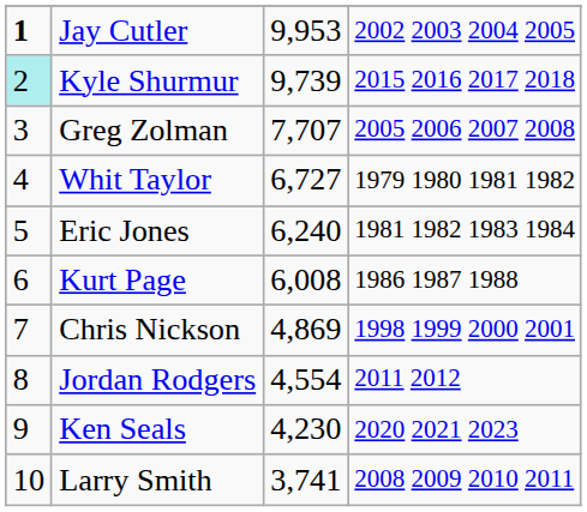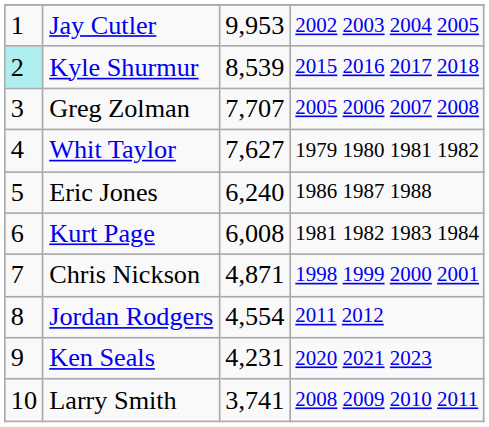 <table class="wikitable">
 <tr>
 </tr>
 <tr>
-<td><strong>1</strong></td>
+<td>1</td>
 <td><a href='#'>Jay Cutler</a></td>
 <td><abbr>9,953</abbr></td>
 <td style="font-size:80%;"><a href='#'>2002</a> <a href='#'>2003</a> <a href='#'>2004</a> <a href='#'>2005</a></td>
 </tr>
 <tr>
 <td style="background: paleturquoise;">2</td>
 <td><a href='#'>Kyle Shurmur</a></td>
-<td><abbr> 9,739</abbr></td>
+<td><abbr> 8,539</abbr></td>
 <td style="font-size:80%;"><a href='#'>2015</a> <a href='#'>2016</a> <a href='#'>2017</a> <a href='#'>2018</a></td>
 </tr>
 <tr>
 <td>3</td>
 <td>Greg Zolman</td>
 <td><abbr>7,707</abbr></td>
 <td style="font-size:80%;"><a href='#'>2005</a> <a href='#'>2006</a> <a href='#'>2007</a> <a href='#'>2008</a></td>
 </tr>
 <tr>
 <td>4</td>
 <td><a href='#'>Whit Taylor</a></td>
-<td><abbr>6,727</abbr></td>
+<td><abbr>7,627</abbr></td>
 <td style="font-size:80%;">1979 1980 1981 1982</td>
 </tr>
 <tr>
 <td>5</td>
 <td>Eric Jones</td>
 <td><abbr>6,240</abbr></td>
-<td style="font-size:80%;">1981 1982 1983 1984</td>
+<td style="font-size:80%;">1986 1987 1988</td>
 </tr>
 <tr>
 <td>6</td>
 <td><a href='#'>Kurt Page</a></td>
 <td><abbr>6,008</abbr></td>
-<td style="font-size:80%;">1986 1987 1988</td>
+<td style="font-size:80%;">1981 1982 1983 1984</td>
 </tr>
 <tr>
 <td>7</td>
 <td>Chris Nickson</td>
-<td><abbr>4,869</abbr></td>
+<td><abbr>4,871</abbr></td>
 <td style="font-size:80%;"><a href='#'>1998</a> <a href='#'>1999</a> <a href='#'>2000</a> <a href='#'>2001</a></td>
 </tr>
 <tr>
 <td>8</td>
 <td><a href='#'>Jordan Rodgers</a></td>
 <td><abbr>4,554</abbr></td>
 <td style="font-size:80%;"><a href='#'>2011</a> <a href='#'>2012</a></td>
 </tr>
 <tr>
 <td>9</td>
 <td><a href='#'>Ken Seals</a></td>
-<td><abbr>4,230</abbr></td>
+<td><abbr>4,231</abbr></td>
 <td style="font-size:80%;"><a href='#'>2020</a> <a href='#'>2021</a> <a href='#'>2023</a></td>
 </tr>
 <tr>
 <td>10</td>
 <td>Larry Smith</td>
 <td><abbr>3,741</abbr></td>
 <td style="font-size:80%;"><a href='#'>2008</a> <a href='#'>2009</a> <a href='#'>2010</a> <a href='#'>2011</a></td>
 </tr>
 </table>
